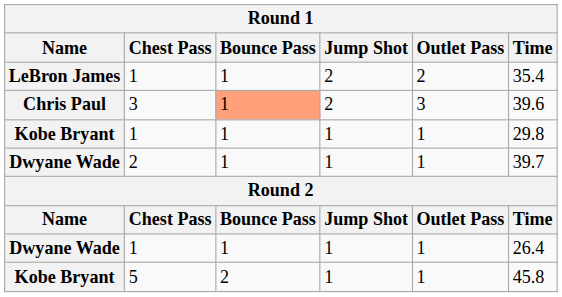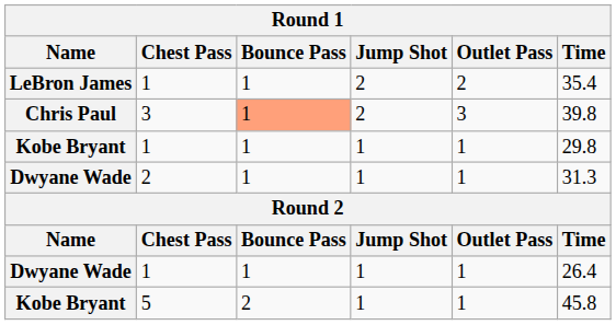 <table class="wikitable">
 <tr>
 <th style="text-align:center" Colspan=6>Round 1</th>
 </tr>
 <tr style="vertical-align:center">
 <th>Name</th>
 <th>Chest Pass</th>
 <th>Bounce Pass</th>
 <th>Jump Shot</th>
 <th>Outlet Pass</th>
 <th>Time</th>
 </tr>
 <tr>
 <th>LeBron James</th>
 <td>1</td>
 <td>1</td>
 <td>2</td>
 <td>2</td>
 <td>35.4</td>
 </tr>
 <tr>
 <th>Chris Paul</th>
 <td>3</td>
 <td style="background: lightsalmon;">1</td>
 <td>2</td>
 <td>3</td>
-<td>39.6</td>
+<td>39.8</td>
 </tr>
 <tr>
 <th><strong>Kobe Bryant</strong></th>
 <td>1</td>
 <td>1</td>
 <td>1</td>
 <td>1</td>
 <td>29.8</td>
 </tr>
 <tr>
 <th><strong>Dwyane Wade</strong></th>
 <td>2</td>
 <td>1</td>
 <td>1</td>
 <td>1</td>
-<td>39.7</td>
+<td>31.3</td>
 </tr>
 <tr>
 <th style="text-align:center" Colspan=6>Round 2</th>
 </tr>
 <tr style="vertical-align:center">
 <th>Name</th>
 <th>Chest Pass</th>
 <th>Bounce Pass</th>
 <th>Jump Shot</th>
 <th>Outlet Pass</th>
 <th>Time</th>
 </tr>
 <tr>
 <th><strong>Dwyane Wade</strong></th>
 <td>1</td>
 <td>1</td>
 <td>1</td>
 <td>1</td>
 <td>26.4</td>
 </tr>
 <tr>
 <th>Kobe Bryant</th>
 <td>5</td>
 <td>2</td>
 <td>1</td>
 <td>1</td>
 <td>45.8</td>
 </tr>
 </table>
